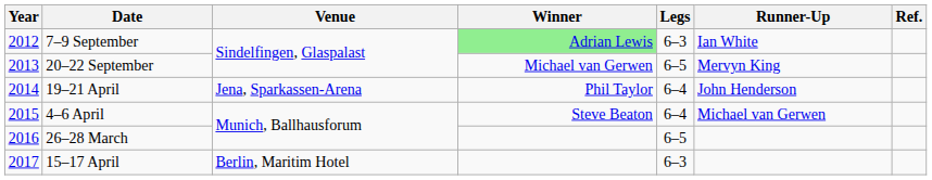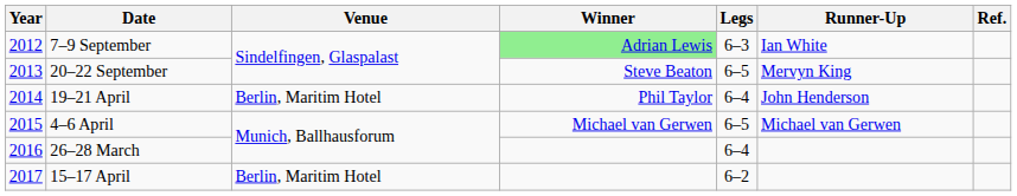 <table class="wikitable">
 <tr>
 <th>Year</th>
 <th style=width:170px>Date</th>
 <th style=width:250px>Venue</th>
 <th style=width:200px>Winner</th>
 <th>Legs</th>
 <th style=width:200px>Runner-Up</th>
 <th>Ref.</th>
 </tr>
 <tr>
 <td align=center><a href='#'>2012</a></td>
 <td>7–9 September</td>
 <td rowspan=2> <a href='#'>Sindelfingen</a>, <a href='#'>Glaspalast</a></td>
 <td align=right style="background: lightgreen;"><a href='#'>Adrian Lewis</a> </td>
 <td align=center>6–3</td>
 <td> <a href='#'>Ian White</a></td>
 <td align="center"></td>
 </tr>
 <tr>
 <td align=center><a href='#'>2013</a></td>
 <td align=left>20–22 September</td>
-<td align=right><a href='#'>Michael van Gerwen</a> </td>
+<td align=right><a href='#'>Steve Beaton</a> </td>
 <td align=center>6–5</td>
 <td> <a href='#'>Mervyn King</a></td>
 <td align="center"></td>
 </tr>
 <tr>
 <td align=center><a href='#'>2014</a></td>
 <td align=left>19–21 April</td>
-<td> <a href='#'>Jena</a>, <a href='#'>Sparkassen-Arena</a></td>
+<td> <a href='#'>Berlin</a>, Maritim Hotel</td>
 <td align=right><a href='#'>Phil Taylor</a> </td>
 <td align=center>6–4</td>
 <td> <a href='#'>John Henderson</a></td>
 <td align="center"></td>
 </tr>
 <tr>
 <td align=center><a href='#'>2015</a></td>
 <td align=left>4–6 April</td>
 <td rowspan=2> <a href='#'>Munich</a>, Ballhausforum</td>
-<td align=right><a href='#'>Steve Beaton</a> </td>
-<td align=center>6–4</td>
+<td align=right><a href='#'>Michael van Gerwen</a> </td>
+<td align=center>6–5</td>
 <td> <a href='#'>Michael van Gerwen</a></td>
 <td align="center"></td>
 </tr>
 <tr>
 <td align=center><a href='#'>2016</a></td>
 <td align=left>26–28 March</td>
 <td align=right></td>
-<td align=center>6–5</td>
+<td align=center>6–4</td>
 <td></td>
 <td align="center"></td>
 </tr>
 <tr>
 <td align=center><a href='#'>2017</a></td>
 <td align=left>15–17 April</td>
 <td> <a href='#'>Berlin</a>, Maritim Hotel</td>
 <td align=right></td>
-<td align=center>6–3</td>
+<td align=center>6–2</td>
 <td></td>
 <td align="center"></td>
 </tr>
 </table>
